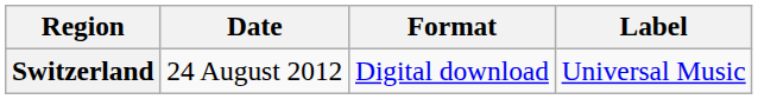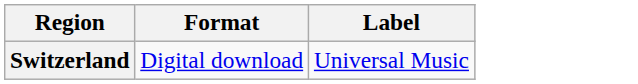 <table class="wikitable plainrowheaders">
 <tr>
 <th>Region</th>
-<th>Date</th>
 <th>Format</th>
 <th>Label</th>
 </tr>
 <tr>
 <th scope="row">Switzerland</th>
-<td>24 August 2012</td>
 <td><a href='#'>Digital download</a></td>
 <td><a href='#'>Universal Music</a></td>
 </tr>
 </table>
